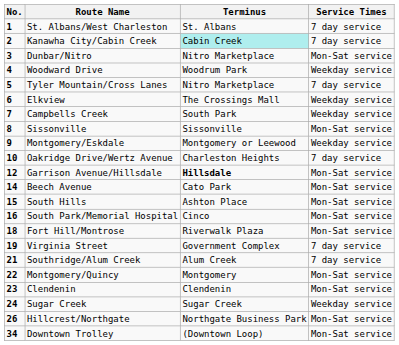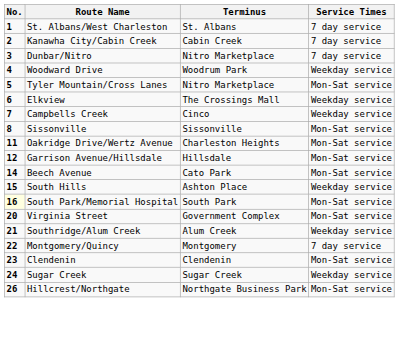 <table class="wikitable">
 <tr>
 <th>No.</th>
 <th>Route Name</th>
 <th>Terminus</th>
 <th>Service Times</th>
 </tr>
 <tr>
 <td><strong>1</strong></td>
 <td>St. Albans/West Charleston</td>
 <td>St. Albans</td>
 <td>7 day service</td>
 </tr>
 <tr>
 <td><strong>2</strong></td>
 <td>Kanawha City/Cabin Creek</td>
-<td style="background: paleturquoise;">Cabin Creek</td>
+<td>Cabin Creek</td>
 <td>7 day service</td>
 </tr>
 <tr>
 <td><strong>3</strong></td>
 <td>Dunbar/Nitro</td>
 <td>Nitro Marketplace</td>
-<td>Mon-Sat service</td>
+<td>7 day service</td>
 </tr>
 <tr>
 <td><strong>4</strong></td>
 <td>Woodward Drive</td>
 <td>Woodrum Park</td>
 <td>Weekday service</td>
 </tr>
 <tr>
 <td><strong>5</strong></td>
 <td>Tyler Mountain/Cross Lanes</td>
 <td>Nitro Marketplace</td>
-<td>7 day service</td>
+<td>Mon-Sat service</td>
 </tr>
 <tr>
 <td><strong>6</strong></td>
 <td>Elkview</td>
 <td>The Crossings Mall</td>
 <td>Weekday service</td>
 </tr>
 <tr>
 <td><strong>7</strong></td>
 <td>Campbells Creek</td>
-<td>South Park</td>
+<td>Cinco</td>
 <td>Weekday service</td>
 </tr>
 <tr>
 <td><strong>8</strong></td>
 <td>Sissonville</td>
 <td>Sissonville</td>
 <td>Mon-Sat service</td>
 </tr>
 <tr>
-<td><strong>9</strong></td>
-<td>Montgomery/Eskdale</td>
-<td>Montgomery or Leewood</td>
-<td>Weekday service</td>
-</tr>
-<tr>
-<td><strong>10</strong></td>
+<td><strong>11</strong></td>
 <td>Oakridge Drive/Wertz Avenue</td>
 <td>Charleston Heights</td>
-<td>7 day service</td>
+<td>Mon-Sat service</td>
 </tr>
 <tr>
 <td><strong>12</strong></td>
 <td>Garrison Avenue/Hillsdale</td>
-<td><strong>Hillsdale</strong></td>
+<td>Hillsdale</td>
 <td>Mon-Sat service</td>
 </tr>
 <tr>
 <td><strong>14</strong></td>
 <td>Beech Avenue</td>
 <td>Cato Park</td>
 <td>Mon-Sat service</td>
 </tr>
 <tr>
 <td><strong>15</strong></td>
 <td>South Hills</td>
 <td>Ashton Place</td>
+<td>Weekday service</td>
+</tr>
+<tr>
+<td style="background: lightyellow;"><strong>16</strong></td>
+<td>South Park/Memorial Hospital</td>
+<td>South Park</td>
 <td>Mon-Sat service</td>
 </tr>
 <tr>
-<td><strong>16</strong></td>
-<td>South Park/Memorial Hospital</td>
-<td>Cinco</td>
-<td>Mon-Sat service</td>
-</tr>
-<tr>
-<td><strong>18</strong></td>
-<td>Fort Hill/Montrose</td>
-<td>Riverwalk Plaza</td>
-<td>Mon-Sat service</td>
-</tr>
-<tr>
-<td><strong>19</strong></td>
+<td><strong>20</strong></td>
 <td>Virginia Street</td>
 <td>Government Complex</td>
-<td>7 day service</td>
+<td>Mon-Sat service</td>
 </tr>
 <tr>
 <td><strong>21</strong></td>
 <td>Southridge/Alum Creek</td>
 <td>Alum Creek</td>
-<td>7 day service</td>
+<td>Weekday service</td>
 </tr>
 <tr>
 <td><strong>22</strong></td>
 <td>Montgomery/Quincy</td>
 <td>Montgomery</td>
-<td>Mon-Sat service</td>
+<td>7 day service</td>
 </tr>
 <tr>
 <td><strong>23</strong></td>
 <td>Clendenin</td>
 <td>Clendenin</td>
 <td>Mon-Sat service</td>
 </tr>
 <tr>
 <td><strong>24</strong></td>
 <td>Sugar Creek</td>
 <td>Sugar Creek</td>
 <td>Weekday service</td>
 </tr>
 <tr>
 <td><strong>26</strong></td>
 <td>Hillcrest/Northgate</td>
 <td>Northgate Business Park</td>
 <td>Mon-Sat service</td>
 </tr>
-<tr>
-<td><strong>34</strong></td>
-<td>Downtown Trolley</td>
-<td>(Downtown Loop)</td>
-<td>Mon-Sat service</td>
-</tr>
 </table>
